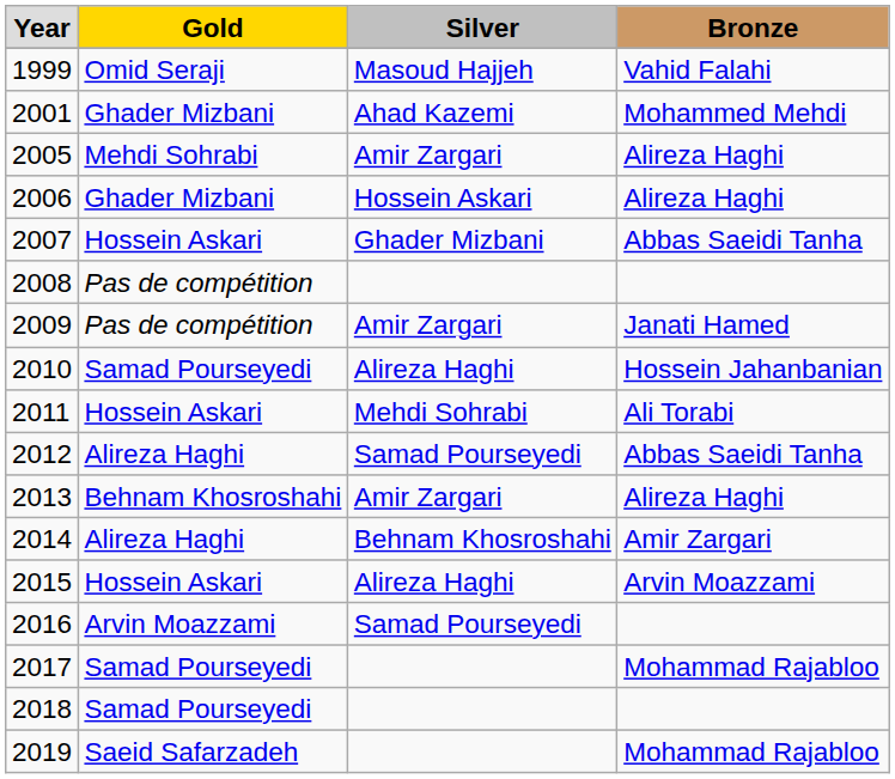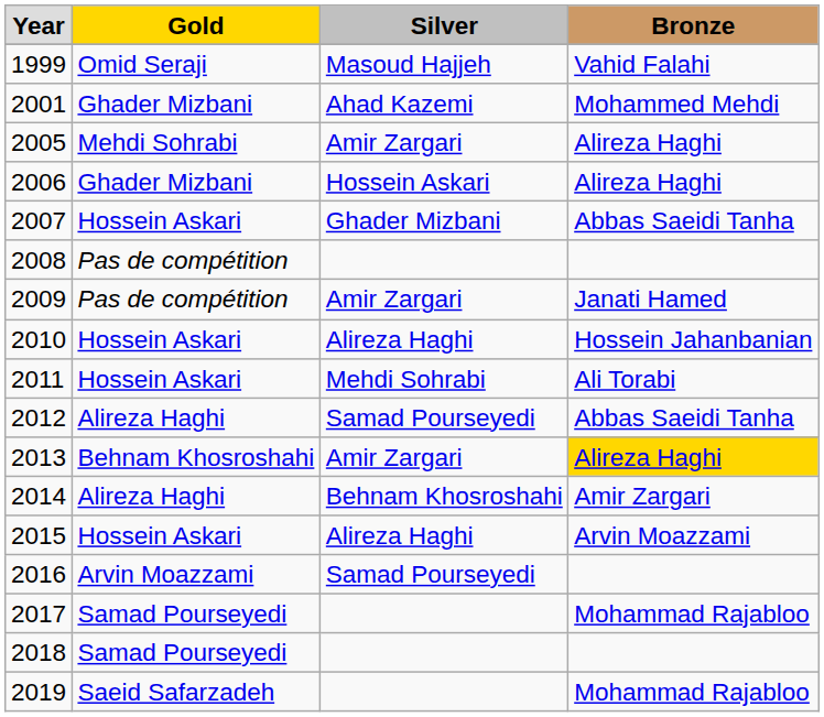 <table class="wikitable sortable" style="font-size:95%">
 <tr style="text-align:center; background:#e4e4e4; font-weight:bold;">
 <td style="background:#ddd; ">Year</td>
 <td style="background:gold; ">Gold</td>
 <td style="background:silver; ">Silver</td>
 <td style="background:#c96; ">Bronze</td>
 </tr>
 <tr style="background:#efefef;">
 </tr>
 <tr>
 <td>1999</td>
 <td><a href='#'>Omid Seraji</a></td>
 <td><a href='#'>Masoud Hajjeh</a></td>
 <td><a href='#'>Vahid Falahi</a></td>
 </tr>
 <tr>
 <td>2001</td>
 <td><a href='#'>Ghader Mizbani</a></td>
 <td><a href='#'>Ahad Kazemi</a></td>
 <td><a href='#'>Mohammed Mehdi</a></td>
 </tr>
 <tr>
 <td>2005</td>
 <td><a href='#'>Mehdi Sohrabi</a></td>
 <td><a href='#'>Amir Zargari</a></td>
 <td><a href='#'>Alireza Haghi</a></td>
 </tr>
 <tr>
 <td>2006</td>
 <td><a href='#'>Ghader Mizbani</a></td>
 <td><a href='#'>Hossein Askari</a></td>
 <td><a href='#'>Alireza Haghi</a></td>
 </tr>
 <tr>
 <td>2007</td>
 <td><a href='#'>Hossein Askari</a></td>
 <td><a href='#'>Ghader Mizbani</a></td>
 <td><a href='#'>Abbas Saeidi Tanha</a></td>
 </tr>
 <tr>
 <td>2008</td>
 <td><em>Pas de compétition</em></td>
 <td></td>
 <td></td>
 </tr>
 <tr>
 <td>2009</td>
 <td><em>Pas de compétition</em></td>
 <td><a href='#'>Amir Zargari</a></td>
 <td><a href='#'>Janati Hamed</a></td>
 </tr>
 <tr>
 <td>2010</td>
-<td><a href='#'>Samad Pourseyedi</a></td>
+<td><a href='#'>Hossein Askari</a></td>
 <td><a href='#'>Alireza Haghi</a></td>
 <td><a href='#'>Hossein Jahanbanian</a></td>
 </tr>
 <tr>
 <td>2011</td>
 <td><a href='#'>Hossein Askari</a></td>
 <td><a href='#'>Mehdi Sohrabi</a></td>
 <td><a href='#'>Ali Torabi</a></td>
 </tr>
 <tr>
 <td>2012</td>
 <td><a href='#'>Alireza Haghi</a></td>
 <td><a href='#'>Samad Pourseyedi</a></td>
 <td><a href='#'>Abbas Saeidi Tanha</a></td>
 </tr>
 <tr>
 <td>2013</td>
 <td><a href='#'>Behnam Khosroshahi</a></td>
 <td><a href='#'>Amir Zargari</a></td>
-<td><a href='#'>Alireza Haghi</a></td>
+<td style="background: gold;"><a href='#'>Alireza Haghi</a></td>
 </tr>
 <tr>
 <td>2014</td>
 <td><a href='#'>Alireza Haghi</a></td>
 <td><a href='#'>Behnam Khosroshahi</a></td>
 <td><a href='#'>Amir Zargari</a></td>
 </tr>
 <tr>
 <td>2015</td>
 <td><a href='#'>Hossein Askari</a></td>
 <td><a href='#'>Alireza Haghi</a></td>
 <td><a href='#'>Arvin Moazzami</a></td>
 </tr>
 <tr>
 <td>2016</td>
 <td><a href='#'>Arvin Moazzami</a></td>
 <td><a href='#'>Samad Pourseyedi</a></td>
 <td></td>
 </tr>
 <tr>
 <td>2017</td>
 <td><a href='#'>Samad Pourseyedi</a></td>
 <td></td>
 <td><a href='#'>Mohammad Rajabloo</a></td>
 </tr>
 <tr>
 <td>2018</td>
 <td><a href='#'>Samad Pourseyedi</a></td>
 <td></td>
 <td></td>
 </tr>
 <tr>
 <td>2019</td>
 <td><a href='#'>Saeid Safarzadeh</a></td>
 <td></td>
 <td><a href='#'>Mohammad Rajabloo</a></td>
 </tr>
 </table>
